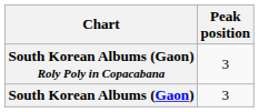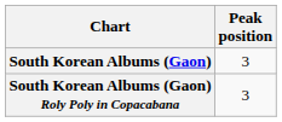 <table class="wikitable sortable plainrowheaders">
 <tr>
 <th>Chart</th>
 <th>Peak<br>position</th>
 </tr>
 <tr>
+<th scope="row">South Korean Albums (<a href='#'>Gaon</a>)</th>
+<td style="text-align:center;">3</td>
+</tr>
+<tr>
 <th scope="row">South Korean Albums (Gaon)<br><small><em>Roly Poly in Copacabana</em></small></th>
 <td align="center">3</td>
 </tr>
-<tr>
-<th scope="row">South Korean Albums (<a href='#'>Gaon</a>)</th>
-<td style="text-align:center;">3</td>
-</tr>
 </table>
